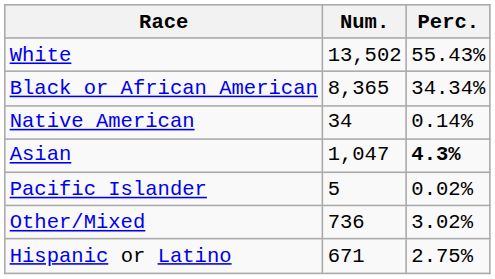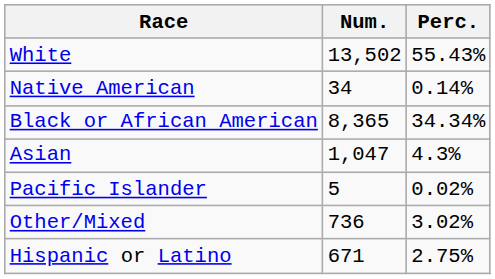 <table class="wikitable">
 <tr>
 <th>Race</th>
 <th>Num.</th>
 <th>Perc.</th>
 </tr>
 <tr>
 <td><a href='#'>White</a></td>
 <td>13,502</td>
 <td>55.43%</td>
 </tr>
 <tr>
+<td><a href='#'>Native American</a></td>
+<td>34</td>
+<td>0.14%</td>
+</tr>
+<tr>
 <td><a href='#'>Black or African American</a></td>
 <td>8,365</td>
 <td>34.34%</td>
 </tr>
 <tr>
-<td><a href='#'>Native American</a></td>
-<td>34</td>
-<td>0.14%</td>
-</tr>
-<tr>
 <td><a href='#'>Asian</a></td>
 <td>1,047</td>
-<td><strong>4.3%</strong></td>
+<td>4.3%</td>
 </tr>
 <tr>
 <td><a href='#'>Pacific Islander</a></td>
 <td>5</td>
 <td>0.02%</td>
 </tr>
 <tr>
 <td><a href='#'>Other/Mixed</a></td>
 <td>736</td>
 <td>3.02%</td>
 </tr>
 <tr>
 <td><a href='#'>Hispanic</a> or <a href='#'>Latino</a></td>
 <td>671</td>
 <td>2.75%</td>
 </tr>
 </table>
